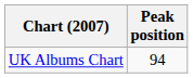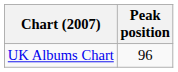 <table class="wikitable">
 <tr>
 <th>Chart (2007)</th>
 <th>Peak<br>position</th>
 </tr>
 <tr>
 <td><a href='#'>UK Albums Chart</a></td>
-<td style="text-align:center;">94</td>
+<td style="text-align:center;">96</td>
 </tr>
 </table>
